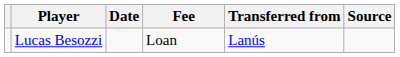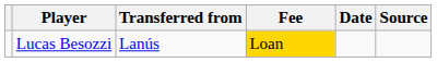 <table class="wikitable plainrowheaders sortable">
 <tr>
 <th></th>
 <th scope="col">Player</th>
+<th>Transferred from</th>
+<th style="width: 80px;">Fee</th>
 <th scope="col">Date</th>
-<th style="width: 80px;">Fee</th>
-<th>Transferred from</th>
 <th scope="col">Source</th>
 </tr>
 <tr>
 <td align="center"></td>
 <td> <a href='#'>Lucas Besozzi</a></td>
+<td> <a href='#'>Lanús</a></td>
+<td style="background: gold;">Loan</td>
 <td></td>
-<td>Loan</td>
-<td> <a href='#'>Lanús</a></td>
 <td></td>
 </tr>
 </table>
